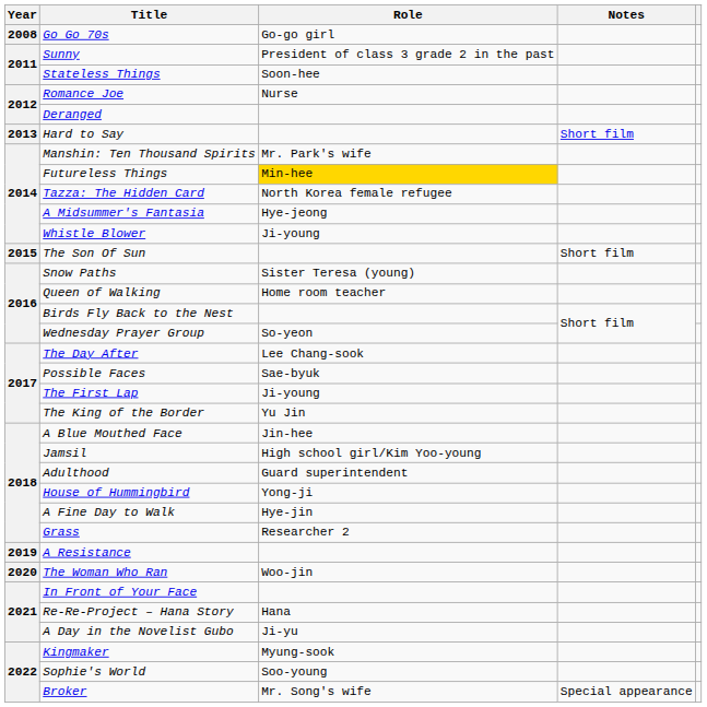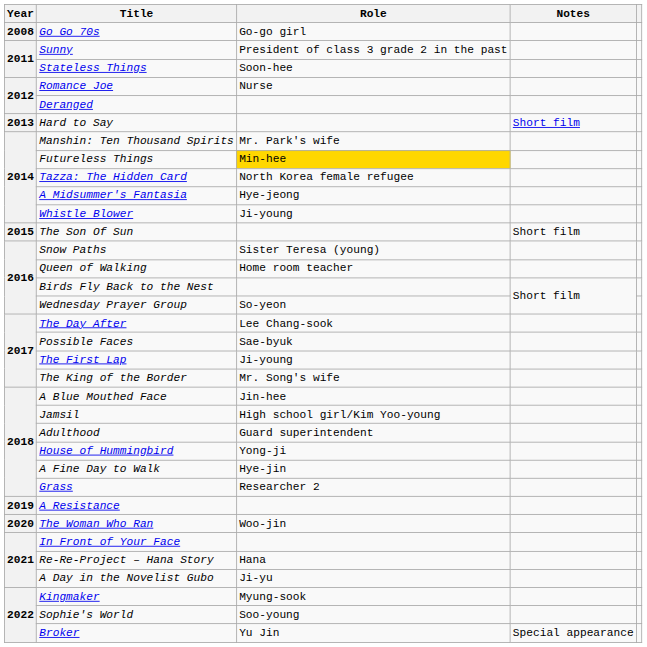 <table class="wikitable plainrowheaders sortable">
 <tr>
 <th scope="col">Year</th>
 <th scope="col">Title</th>
 <th scope="col">Role</th>
 <th scope="col">Notes</th>
 <th scope="col" class="unsortable"></th>
 </tr>
 <tr>
 <th scope="row">2008</th>
 <td><em><a href='#'>Go Go 70s</a></em></td>
 <td>Go-go girl</td>
 <td></td>
 <td></td>
 </tr>
 <tr>
 <th scope="row" rowspan="2">2011</th>
 <td><em><a href='#'>Sunny</a></em></td>
 <td>President of class 3 grade 2 in the past</td>
 <td></td>
 <td></td>
 </tr>
 <tr>
 <td><em><a href='#'>Stateless Things</a></em></td>
 <td>Soon-hee</td>
 <td></td>
 <td></td>
 </tr>
 <tr>
 <th scope="row" rowspan="2">2012</th>
 <td><em><a href='#'>Romance Joe</a></em></td>
 <td>Nurse</td>
 <td></td>
 <td></td>
 </tr>
 <tr>
 <td><em><a href='#'>Deranged</a></em></td>
 <td></td>
 <td></td>
 <td></td>
 </tr>
 <tr>
 <th scope="row">2013</th>
 <td><em>Hard to Say</em></td>
 <td></td>
 <td><a href='#'>Short film</a></td>
 <td></td>
 </tr>
 <tr>
 <th scope="row" rowspan="5">2014</th>
 <td><em>Manshin: Ten Thousand Spirits</em></td>
 <td>Mr. Park's wife</td>
 <td></td>
 <td></td>
 </tr>
 <tr>
 <td><em>Futureless Things</em></td>
 <td style="background: gold;">Min-hee</td>
 <td></td>
 <td></td>
 </tr>
 <tr>
 <td><em><a href='#'>Tazza: The Hidden Card</a></em></td>
 <td>North Korea female refugee</td>
 <td></td>
 <td></td>
 </tr>
 <tr>
 <td><em><a href='#'>A Midsummer's Fantasia</a></em></td>
 <td>Hye-jeong</td>
 <td></td>
 <td></td>
 </tr>
 <tr>
 <td><em><a href='#'>Whistle Blower</a></em></td>
 <td>Ji-young</td>
 <td></td>
 <td></td>
 </tr>
 <tr>
 <th scope="row">2015</th>
 <td><em>The Son Of Sun</em></td>
 <td></td>
 <td>Short film</td>
 <td></td>
 </tr>
 <tr>
 <th scope="row" rowspan="4">2016</th>
 <td><em>Snow Paths</em></td>
 <td>Sister Teresa (young)</td>
 <td></td>
 <td></td>
 </tr>
 <tr>
 <td><em>Queen of Walking</em></td>
 <td>Home room teacher</td>
 <td></td>
 <td></td>
 </tr>
 <tr>
 <td><em>Birds Fly Back to the Nest</em></td>
 <td></td>
 <td rowspan="2">Short film</td>
 <td></td>
 </tr>
 <tr>
 <td><em>Wednesday Prayer Group</em></td>
 <td>So-yeon</td>
 <td></td>
 </tr>
 <tr>
 <th scope="row" rowspan="4">2017</th>
 <td><em><a href='#'>The Day After</a></em></td>
 <td>Lee Chang-sook</td>
 <td></td>
 <td></td>
 </tr>
 <tr>
 <td><em>Possible Faces</em></td>
 <td>Sae-byuk</td>
 <td></td>
 <td style="text-align:center"></td>
 </tr>
 <tr>
 <td><em><a href='#'>The First Lap</a></em></td>
 <td>Ji-young</td>
 <td></td>
 <td></td>
 </tr>
 <tr>
 <td><em>The King of the Border</em></td>
-<td>Yu Jin</td>
+<td>Mr. Song's wife</td>
 <td></td>
 <td></td>
 </tr>
 <tr>
 <th scope="row" rowspan="6">2018</th>
 <td><em>A Blue Mouthed Face</em></td>
 <td>Jin-hee</td>
 <td></td>
 <td></td>
 </tr>
 <tr>
 <td><em>Jamsil</em></td>
 <td>High school girl/Kim Yoo-young</td>
 <td></td>
 <td></td>
 </tr>
 <tr>
 <td><em>Adulthood</em></td>
 <td>Guard superintendent</td>
 <td></td>
 <td></td>
 </tr>
 <tr>
 <td><em><a href='#'>House of Hummingbird</a></em></td>
 <td>Yong-ji</td>
 <td></td>
 <td></td>
 </tr>
 <tr>
 <td><em>A Fine Day to Walk</em></td>
 <td>Hye-jin</td>
 <td></td>
 <td></td>
 </tr>
 <tr>
 <td><em><a href='#'>Grass</a></em></td>
 <td>Researcher 2</td>
 <td></td>
 <td></td>
 </tr>
 <tr>
 <th scope="row">2019</th>
 <td><em><a href='#'>A Resistance</a></em></td>
 <td></td>
 <td></td>
 <td></td>
 </tr>
 <tr>
 <th scope="row">2020</th>
 <td><em><a href='#'>The Woman Who Ran</a></em></td>
 <td>Woo-jin</td>
 <td></td>
 <td></td>
 </tr>
 <tr>
 <th scope="row" rowspan="3">2021</th>
 <td><em><a href='#'>In Front of Your Face</a></em></td>
 <td></td>
 <td></td>
 <td style="text-align:center"></td>
 </tr>
 <tr>
 <td><em>Re-Re-Project – Hana Story</em></td>
 <td>Hana</td>
 <td></td>
 <td style="text-align:center"></td>
 </tr>
 <tr>
 <td><em>A Day in the Novelist Gubo</em></td>
 <td>Ji-yu</td>
 <td></td>
 <td style="text-align:center"></td>
 </tr>
 <tr>
 <th scope="row" rowspan="3">2022</th>
 <td><em><a href='#'>Kingmaker</a></em></td>
 <td>Myung-sook</td>
 <td></td>
 <td></td>
 </tr>
 <tr>
 <td><em>Sophie's World</em></td>
 <td>Soo-young</td>
 <td></td>
 <td style="text-align:center"></td>
 </tr>
 <tr>
 <td><em><a href='#'>Broker</a></em></td>
-<td>Mr. Song's wife</td>
+<td>Yu Jin</td>
 <td>Special appearance</td>
 <td style="text-align:center"></td>
 </tr>
 </table>
